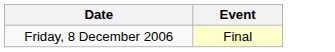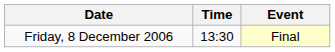 <table class = "wikitable" style="text-align:center;">
 <tr>
 <th width=220>Date</th>
+<th width=50>Time</th>
 <th width=100>Event</th>
 </tr>
 <tr>
 <td>Friday, 8 December 2006</td>
+<td>13:30</td>
 <td bgcolor=ffffcc>Final</td>
 </tr>
 </table>
